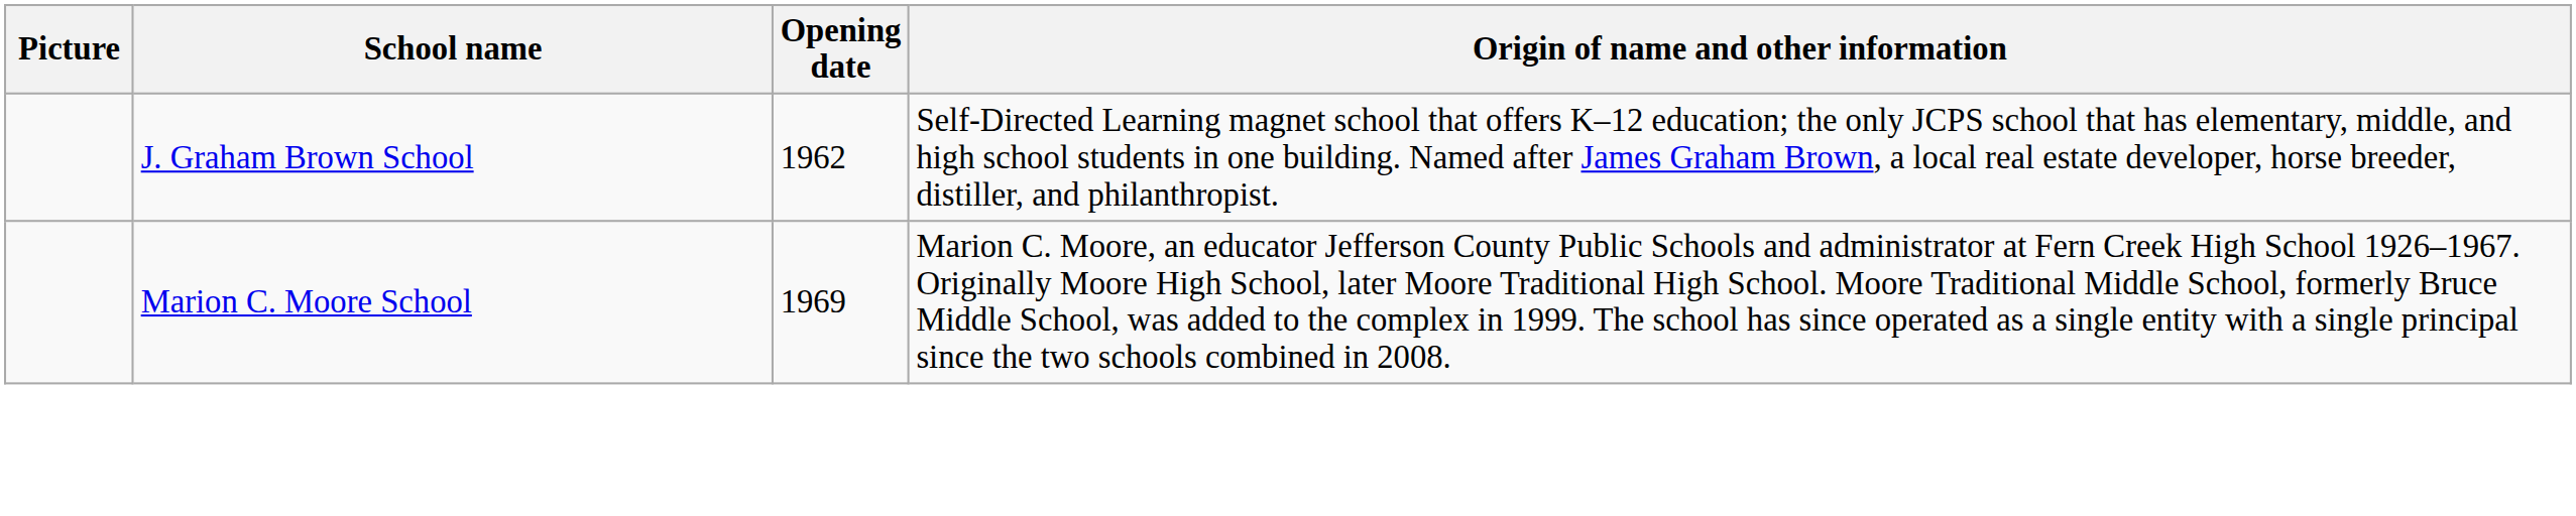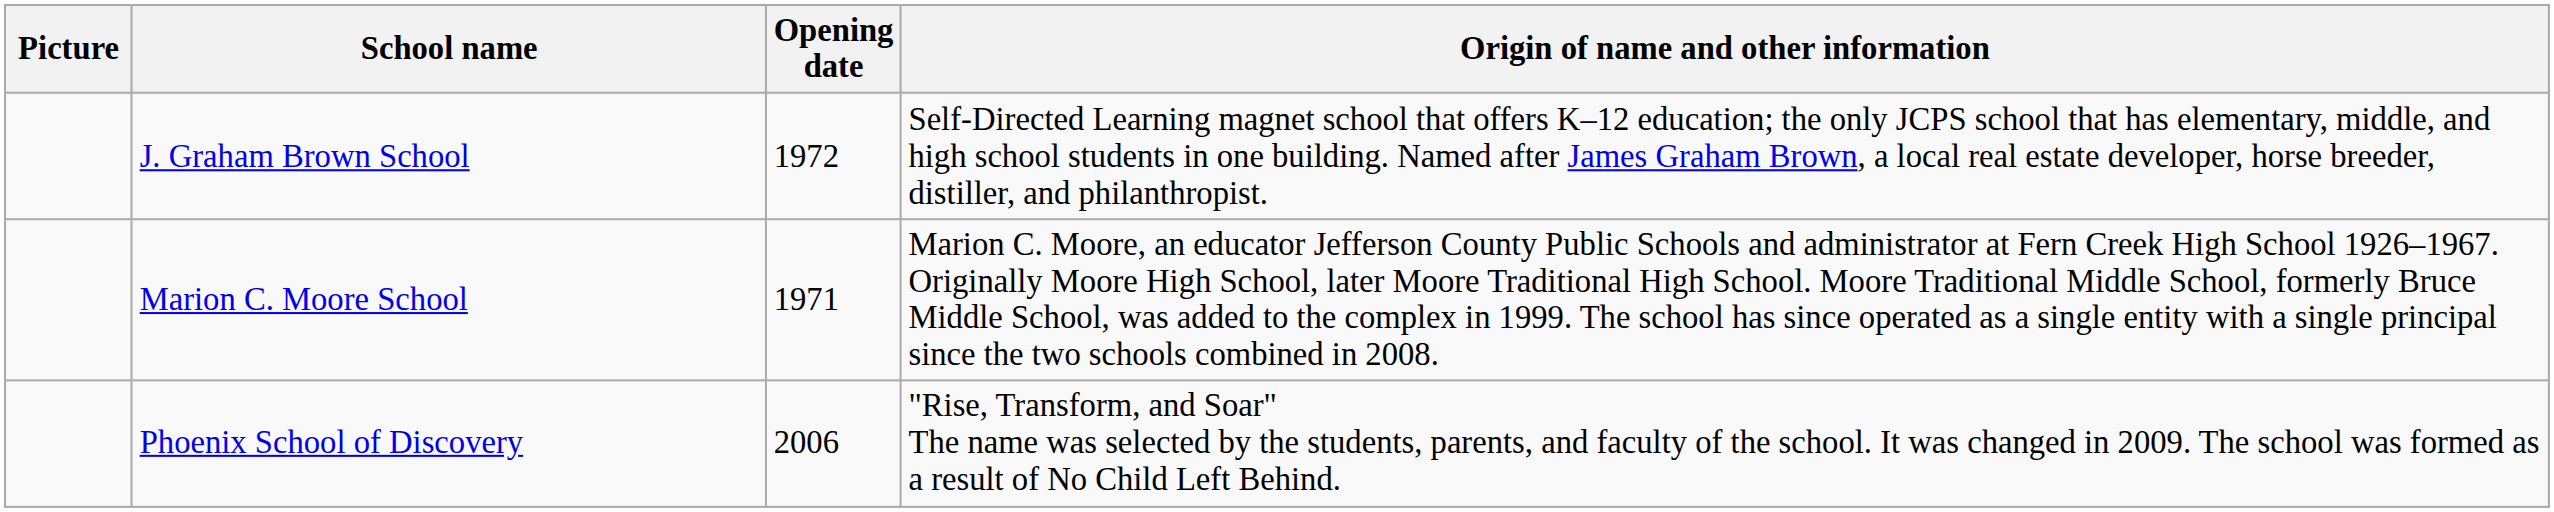 <table class="wikitable">
 <tr>
 <th width="5%">Picture</th>
 <th width="25%">School name</th>
 <th width="5%">Opening date</th>
 <th width="65%">Origin of name and other information</th>
 </tr>
 <tr>
 <td></td>
 <td><a href='#'>J. Graham Brown School</a></td>
-<td>1962</td>
+<td>1972</td>
 <td>Self-Directed Learning magnet school that offers K–12 education; the only JCPS school that has elementary, middle, and high school students in one building. Named after <a href='#'>James Graham Brown</a>, a local real estate developer, horse breeder, distiller, and philanthropist.</td>
 </tr>
 <tr>
 <td></td>
 <td><a href='#'>Marion C. Moore School</a></td>
-<td>1969</td>
+<td>1971</td>
 <td>Marion C. Moore, an educator Jefferson County Public Schools and administrator at Fern Creek High School 1926–1967.<br>Originally Moore High School, later Moore Traditional High School. Moore Traditional Middle School, formerly Bruce Middle School, was added to the complex in 1999. The school has since operated as a single entity with a single principal since the two schools combined in 2008.</td>
 </tr>
+<tr>
+<td></td>
+<td><a href='#'>Phoenix School of Discovery</a></td>
+<td>2006</td>
+<td>"Rise, Transform, and Soar"<br>The name was selected by the students, parents, and faculty of the school.  It was changed in 2009.  The school was formed as a result of No Child Left Behind.</td>
+</tr>
 </table>
